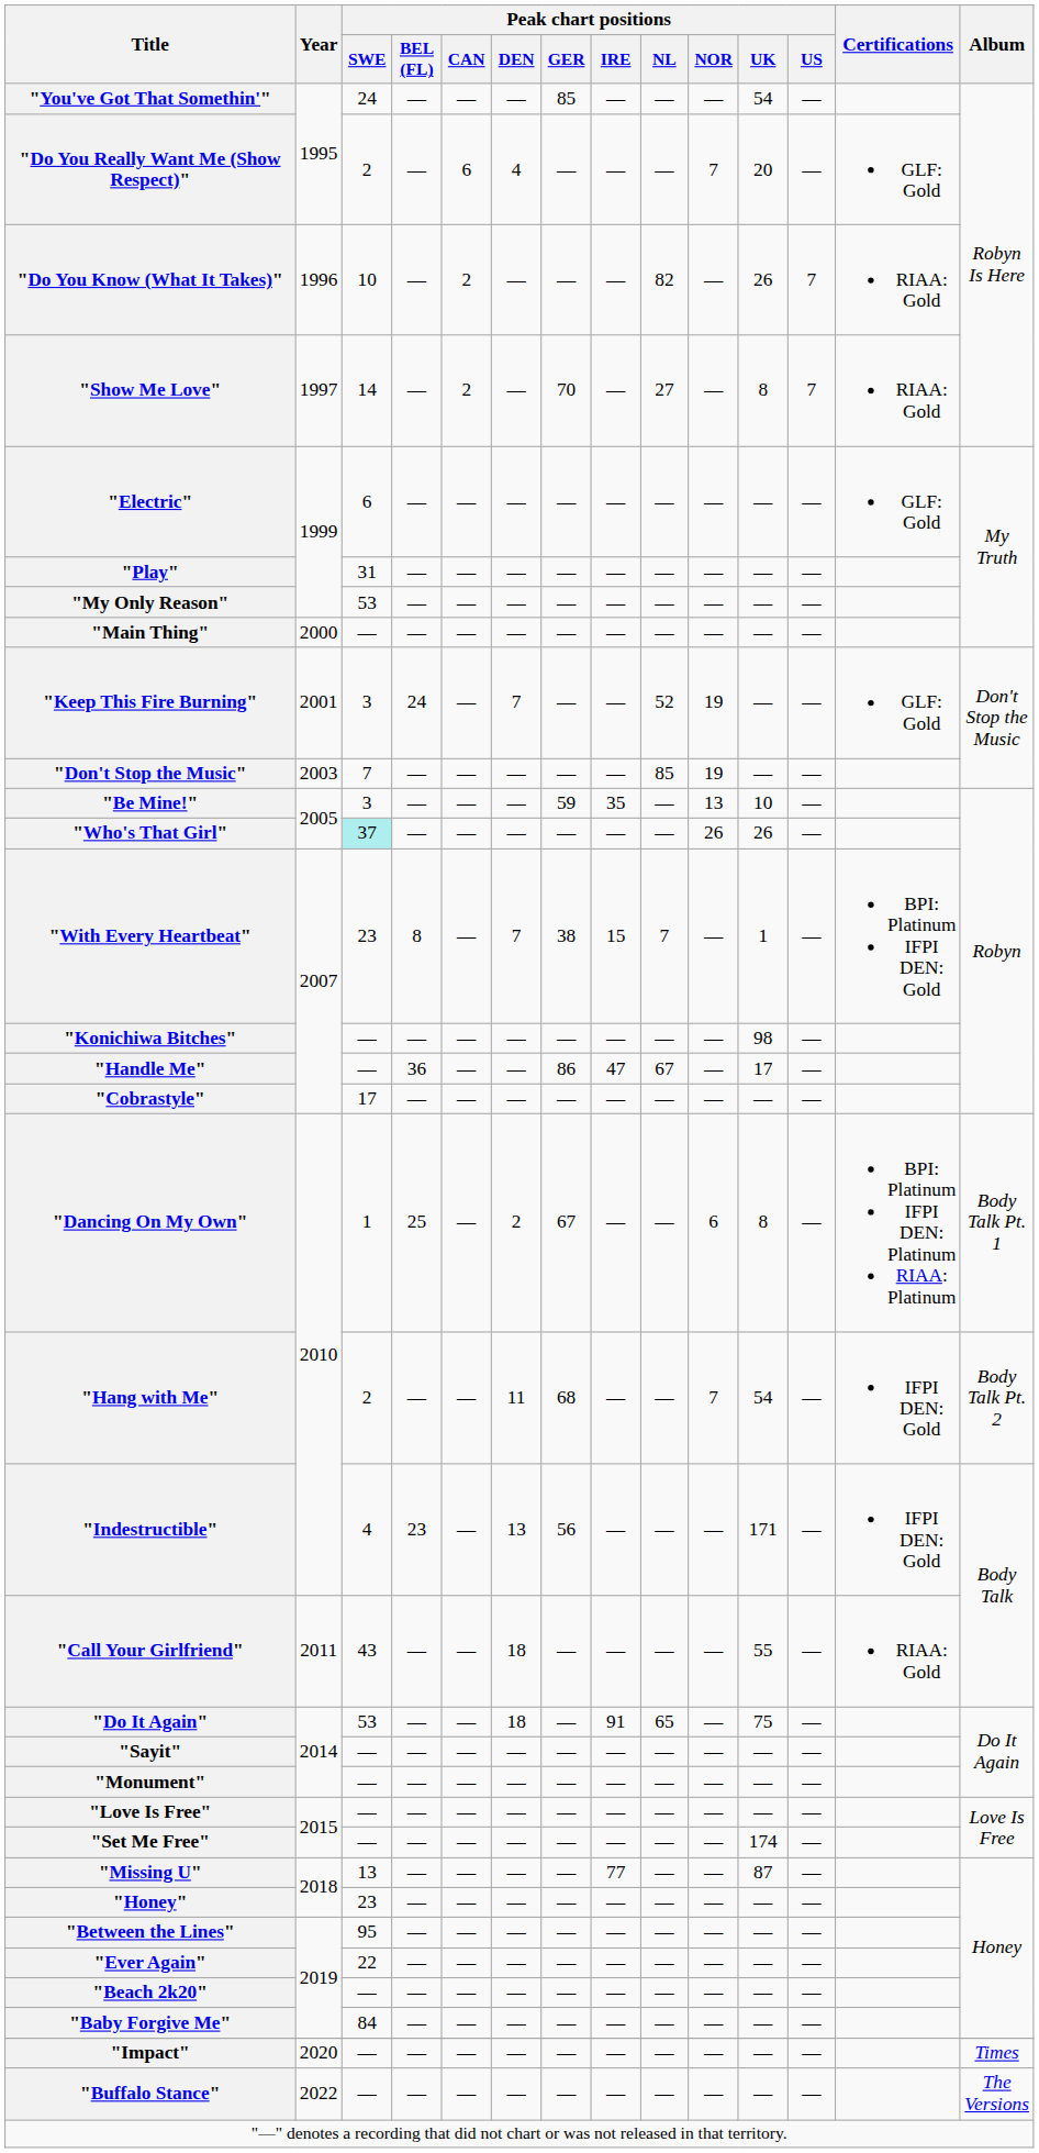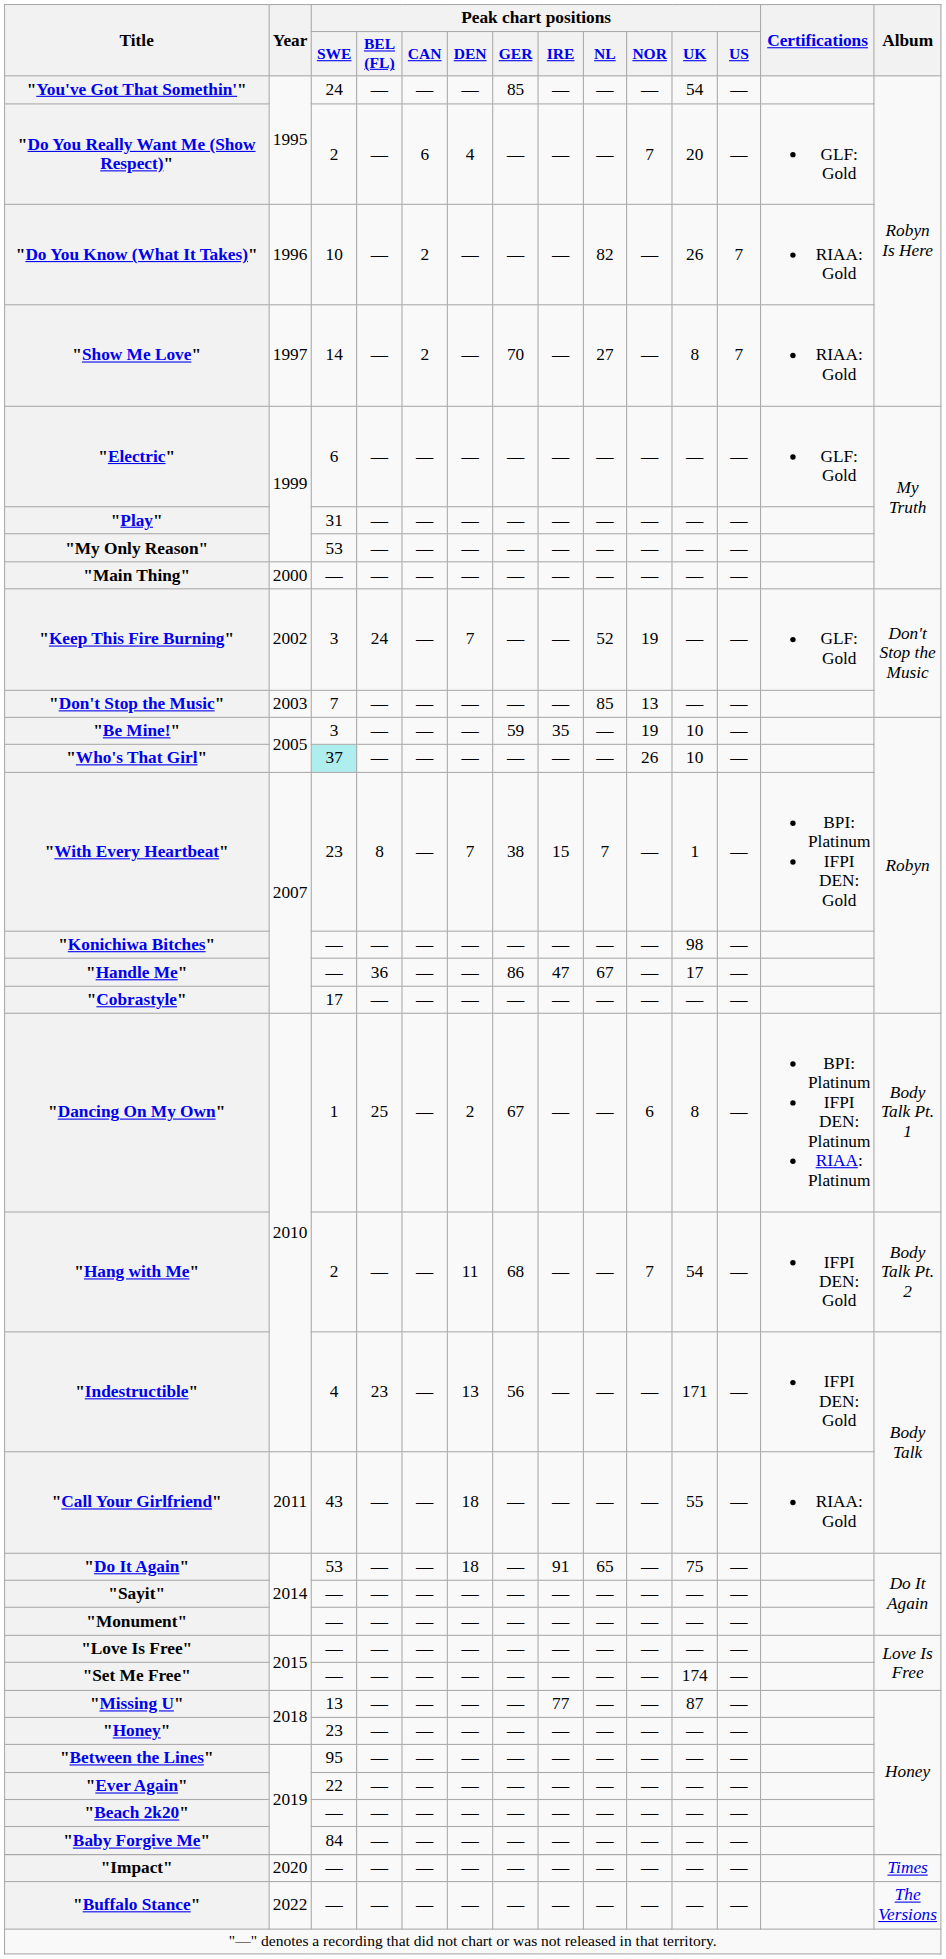 <table class="wikitable plainrowheaders" style="text-align:center;">
 <tr>
 <th scope="col" rowspan="2" style="width:16em;">Title</th>
 <th scope="col" rowspan="2">Year</th>
 <th scope="col" colspan="10">Peak chart positions</th>
 <th scope="col" rowspan="2"><a href='#'>Certifications</a></th>
 <th scope="col" rowspan="2">Album</th>
 </tr>
 <tr>
 <th scope="col" style="width:2.5em;font-size:90%;"><a href='#'>SWE</a><br></th>
 <th scope="col" style="width:2.5em;font-size:90%;"><a href='#'>BEL (FL)</a><br></th>
 <th scope="col" style="width:2.5em;font-size:90%;"><a href='#'>CAN</a><br></th>
 <th scope="col" style="width:2.5em;font-size:90%;"><a href='#'>DEN</a><br></th>
 <th scope="col" style="width:2.5em;font-size:90%;"><a href='#'>GER</a><br></th>
 <th scope="col" style="width:2.5em;font-size:90%;"><a href='#'>IRE</a><br></th>
 <th scope="col" style="width:2.5em;font-size:90%;"><a href='#'>NL</a><br></th>
 <th scope="col" style="width:2.5em;font-size:90%;"><a href='#'>NOR</a><br></th>
 <th scope="col" style="width:2.5em;font-size:90%;"><a href='#'>UK</a><br></th>
 <th scope="col" style="width:2.5em;font-size:90%;"><a href='#'>US</a><br></th>
 </tr>
 <tr>
 <th scope="row">"<a href='#'>You've Got That Somethin'</a>"</th>
 <td rowspan="2">1995</td>
 <td>24</td>
 <td>—</td>
 <td>—</td>
 <td>—</td>
 <td>85</td>
 <td>—</td>
 <td>—</td>
 <td>—</td>
 <td>54</td>
 <td>—</td>
 <td></td>
 <td rowspan="4"><em>Robyn Is Here</em></td>
 </tr>
 <tr>
 <th scope="row">"<a href='#'>Do You Really Want Me (Show Respect)</a>"</th>
 <td>2</td>
 <td>—</td>
 <td>6</td>
 <td>4</td>
 <td>—</td>
 <td>—</td>
 <td>—</td>
 <td>7</td>
 <td>20</td>
 <td>—</td>
 <td><br><ul><li>GLF: Gold</li></ul></td>
 </tr>
 <tr>
 <th scope="row">"<a href='#'>Do You Know (What It Takes)</a>"</th>
 <td>1996</td>
 <td>10</td>
 <td>—</td>
 <td>2</td>
 <td>—</td>
 <td>—</td>
 <td>—</td>
 <td>82</td>
 <td>—</td>
 <td>26</td>
 <td>7</td>
 <td><br><ul><li>RIAA: Gold</li></ul></td>
 </tr>
 <tr>
 <th scope="row">"<a href='#'>Show Me Love</a>"</th>
 <td>1997</td>
 <td>14</td>
 <td>—</td>
 <td>2</td>
 <td>—</td>
 <td>70</td>
 <td>—</td>
 <td>27</td>
 <td>—</td>
 <td>8</td>
 <td>7</td>
 <td><br><ul><li>RIAA: Gold</li></ul></td>
 </tr>
 <tr>
 <th scope="row">"<a href='#'>Electric</a>"</th>
 <td rowspan="3">1999</td>
 <td>6</td>
 <td>—</td>
 <td>—</td>
 <td>—</td>
 <td>—</td>
 <td>—</td>
 <td>—</td>
 <td>—</td>
 <td>—</td>
 <td>—</td>
 <td><br><ul><li>GLF: Gold</li></ul></td>
 <td rowspan="4"><em>My Truth</em></td>
 </tr>
 <tr>
 <th scope="row">"<a href='#'>Play</a>"</th>
 <td>31</td>
 <td>—</td>
 <td>—</td>
 <td>—</td>
 <td>—</td>
 <td>—</td>
 <td>—</td>
 <td>—</td>
 <td>—</td>
 <td>—</td>
 <td></td>
 </tr>
 <tr>
 <th scope="row">"My Only Reason"</th>
 <td>53</td>
 <td>—</td>
 <td>—</td>
 <td>—</td>
 <td>—</td>
 <td>—</td>
 <td>—</td>
 <td>—</td>
 <td>—</td>
 <td>—</td>
 <td></td>
 </tr>
 <tr>
 <th scope="row">"Main Thing"</th>
 <td>2000</td>
 <td>—</td>
 <td>—</td>
 <td>—</td>
 <td>—</td>
 <td>—</td>
 <td>—</td>
 <td>—</td>
 <td>—</td>
 <td>—</td>
 <td>—</td>
 </tr>
 <tr>
 <th scope="row">"<a href='#'>Keep This Fire Burning</a>"</th>
-<td>2001</td>
+<td>2002</td>
 <td>3</td>
 <td>24</td>
 <td>—</td>
 <td>7</td>
 <td>—</td>
 <td>—</td>
 <td>52</td>
 <td>19</td>
 <td>—</td>
 <td>—</td>
 <td><br><ul><li>GLF: Gold</li></ul></td>
 <td rowspan="2"><em>Don't Stop the Music</em></td>
 </tr>
 <tr>
 <th scope="row">"<a href='#'>Don't Stop the Music</a>"</th>
 <td>2003</td>
 <td>7</td>
 <td>—</td>
 <td>—</td>
 <td>—</td>
 <td>—</td>
 <td>—</td>
 <td>85</td>
-<td>19</td>
+<td>13</td>
 <td>—</td>
 <td>—</td>
 <td></td>
 </tr>
 <tr>
 <th scope="row">"<a href='#'>Be Mine!</a>"</th>
 <td rowspan="2">2005</td>
 <td>3</td>
 <td>—</td>
 <td>—</td>
 <td>—</td>
 <td>59</td>
 <td>35</td>
 <td>—</td>
-<td>13</td>
+<td>19</td>
 <td>10</td>
 <td>—</td>
 <td></td>
 <td rowspan="6"><em>Robyn</em></td>
 </tr>
 <tr>
 <th scope="row">"<a href='#'>Who's That Girl</a>"</th>
 <td style="background: paleturquoise;">37</td>
 <td>—</td>
 <td>—</td>
 <td>—</td>
 <td>—</td>
 <td>—</td>
 <td>—</td>
 <td>26</td>
-<td>26</td>
+<td>10</td>
 <td>—</td>
 <td></td>
 </tr>
 <tr>
 <th scope="row">"<a href='#'>With Every Heartbeat</a>" <br></th>
 <td rowspan="4">2007</td>
 <td>23</td>
 <td>8</td>
 <td>—</td>
 <td>7</td>
 <td>38</td>
 <td>15</td>
 <td>7</td>
 <td>—</td>
 <td>1</td>
 <td>—</td>
 <td><br><ul><li>BPI: Platinum</li><li>IFPI DEN: Gold</li></ul></td>
 </tr>
 <tr>
 <th scope="row">"<a href='#'>Konichiwa Bitches</a>"</th>
 <td>—</td>
 <td>—</td>
 <td>—</td>
 <td>—</td>
 <td>—</td>
 <td>—</td>
 <td>—</td>
 <td>—</td>
 <td>98</td>
 <td>—</td>
 <td></td>
 </tr>
 <tr>
 <th scope="row">"<a href='#'>Handle Me</a>"</th>
 <td>—</td>
 <td>36</td>
 <td>—</td>
 <td>—</td>
 <td>86</td>
 <td>47</td>
 <td>67</td>
 <td>—</td>
 <td>17</td>
 <td>—</td>
 <td></td>
 </tr>
 <tr>
 <th scope="row">"<a href='#'>Cobrastyle</a>"</th>
 <td>17</td>
 <td>—</td>
 <td>—</td>
 <td>—</td>
 <td>—</td>
 <td>—</td>
 <td>—</td>
 <td>—</td>
 <td>—</td>
 <td>—</td>
 <td></td>
 </tr>
 <tr>
 <th scope="row">"<a href='#'>Dancing On My Own</a>"</th>
 <td rowspan="3">2010</td>
 <td>1</td>
 <td>25</td>
 <td>—</td>
 <td>2</td>
 <td>67</td>
 <td>—</td>
 <td>—</td>
 <td>6</td>
 <td>8</td>
 <td>—</td>
 <td><br><ul><li>BPI: Platinum</li><li>IFPI DEN: Platinum</li><li><a href='#'>RIAA</a>: Platinum</li></ul></td>
 <td><em>Body Talk Pt. 1</em></td>
 </tr>
 <tr>
 <th scope="row">"<a href='#'>Hang with Me</a>"</th>
 <td>2</td>
 <td>—</td>
 <td>—</td>
 <td>11</td>
 <td>68</td>
 <td>—</td>
 <td>—</td>
 <td>7</td>
 <td>54</td>
 <td>—</td>
 <td><br><ul><li>IFPI DEN: Gold</li></ul></td>
 <td><em>Body Talk Pt. 2</em></td>
 </tr>
 <tr>
 <th scope="row">"<a href='#'>Indestructible</a>"</th>
 <td>4</td>
 <td>23</td>
 <td>—</td>
 <td>13</td>
 <td>56</td>
 <td>—</td>
 <td>—</td>
 <td>—</td>
 <td>171</td>
 <td>—</td>
 <td><br><ul><li>IFPI DEN: Gold</li></ul></td>
 <td rowspan="2"><em>Body Talk</em></td>
 </tr>
 <tr>
 <th scope="row">"<a href='#'>Call Your Girlfriend</a>"</th>
 <td>2011</td>
 <td>43</td>
 <td>—</td>
 <td>—</td>
 <td>18</td>
 <td>—</td>
 <td>—</td>
 <td>—</td>
 <td>—</td>
 <td>55</td>
 <td>—</td>
 <td><br><ul><li>RIAA: Gold</li></ul></td>
 </tr>
 <tr>
 <th scope="row">"<a href='#'>Do It Again</a>" <br></th>
 <td rowspan="3">2014</td>
 <td>53</td>
 <td>—</td>
 <td>—</td>
 <td>18</td>
 <td>—</td>
 <td>91</td>
 <td>65</td>
 <td>—</td>
 <td>75</td>
 <td>—</td>
 <td></td>
 <td rowspan="3"><em>Do It Again</em></td>
 </tr>
 <tr>
 <th scope="row">"Sayit" <br></th>
 <td>—</td>
 <td>—</td>
 <td>—</td>
 <td>—</td>
 <td>—</td>
 <td>—</td>
 <td>—</td>
 <td>—</td>
 <td>—</td>
 <td>—</td>
 <td></td>
 </tr>
 <tr>
 <th scope="row">"Monument" <br></th>
 <td>—</td>
 <td>—</td>
 <td>—</td>
 <td>—</td>
 <td>—</td>
 <td>—</td>
 <td>—</td>
 <td>—</td>
 <td>—</td>
 <td>—</td>
 <td></td>
 </tr>
 <tr>
 <th scope="row">"Love Is Free" <br></th>
 <td rowspan="2">2015</td>
 <td>—</td>
 <td>—</td>
 <td>—</td>
 <td>—</td>
 <td>—</td>
 <td>—</td>
 <td>—</td>
 <td>—</td>
 <td>—</td>
 <td>—</td>
 <td></td>
 <td rowspan="2"><em>Love Is Free</em></td>
 </tr>
 <tr>
 <th scope="row">"Set Me Free" <br></th>
 <td>—</td>
 <td>—</td>
 <td>—</td>
 <td>—</td>
 <td>—</td>
 <td>—</td>
 <td>—</td>
 <td>—</td>
 <td>174</td>
 <td>—</td>
 <td></td>
 </tr>
 <tr>
 <th scope="row">"<a href='#'>Missing U</a>"</th>
 <td rowspan="2">2018</td>
 <td>13</td>
 <td>—</td>
 <td>—</td>
 <td>—</td>
 <td>—</td>
 <td>77</td>
 <td>—</td>
 <td>—</td>
 <td>87</td>
 <td>—</td>
 <td></td>
 <td rowspan="6"><em>Honey</em></td>
 </tr>
 <tr>
 <th scope="row">"<a href='#'>Honey</a>"</th>
 <td>23</td>
 <td>—</td>
 <td>—</td>
 <td>—</td>
 <td>—</td>
 <td>—</td>
 <td>—</td>
 <td>—</td>
 <td>—</td>
 <td>—</td>
 <td></td>
 </tr>
 <tr>
 <th scope="row">"<a href='#'>Between the Lines</a>"</th>
 <td rowspan="4">2019</td>
 <td>95</td>
 <td>—</td>
 <td>—</td>
 <td>—</td>
 <td>—</td>
 <td>—</td>
 <td>—</td>
 <td>—</td>
 <td>—</td>
 <td>—</td>
 </tr>
 <tr>
 <th scope="row">"<a href='#'>Ever Again</a>"</th>
 <td>22</td>
 <td>—</td>
 <td>—</td>
 <td>—</td>
 <td>—</td>
 <td>—</td>
 <td>—</td>
 <td>—</td>
 <td>—</td>
 <td>—</td>
 <td></td>
 </tr>
 <tr>
 <th scope="row">"<a href='#'>Beach 2k20</a>"</th>
 <td>—</td>
 <td>—</td>
 <td>—</td>
 <td>—</td>
 <td>—</td>
 <td>—</td>
 <td>—</td>
 <td>—</td>
 <td>—</td>
 <td>—</td>
 <td></td>
 </tr>
 <tr>
 <th scope="row">"<a href='#'>Baby Forgive Me</a>"</th>
 <td>84</td>
 <td>—</td>
 <td>—</td>
 <td>—</td>
 <td>—</td>
 <td>—</td>
 <td>—</td>
 <td>—</td>
 <td>—</td>
 <td>—</td>
 </tr>
 <tr>
 </tr>
 <tr>
 <th scope="row">"Impact" <br></th>
 <td>2020</td>
 <td>—</td>
 <td>—</td>
 <td>—</td>
 <td>—</td>
 <td>—</td>
 <td>—</td>
 <td>—</td>
 <td>—</td>
 <td>—</td>
 <td>—</td>
 <td></td>
 <td><em><a href='#'>Times</a></em></td>
 </tr>
 <tr>
 <th scope="row">"<a href='#'>Buffalo Stance</a>" <br></th>
 <td>2022</td>
 <td>—</td>
 <td>—</td>
 <td>—</td>
 <td>—</td>
 <td>—</td>
 <td>—</td>
 <td>—</td>
 <td>—</td>
 <td>—</td>
 <td>—</td>
 <td></td>
 <td><em><a href='#'>The Versions</a></em></td>
 </tr>
 <tr>
 <td colspan="15" style="font-size:90%">"—" denotes a recording that did not chart or was not released in that territory.</td>
 </tr>
 </table>
